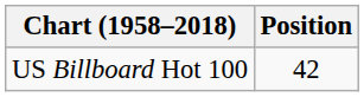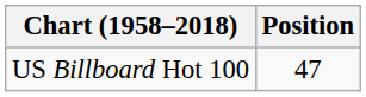 <table class="wikitable plainrowheaders">
 <tr>
 <th>Chart (1958–2018)</th>
 <th>Position</th>
 </tr>
 <tr>
 <td>US <em>Billboard</em> Hot 100</td>
-<td style="text-align:center;">42</td>
+<td style="text-align:center;">47</td>
 </tr>
 </table>
